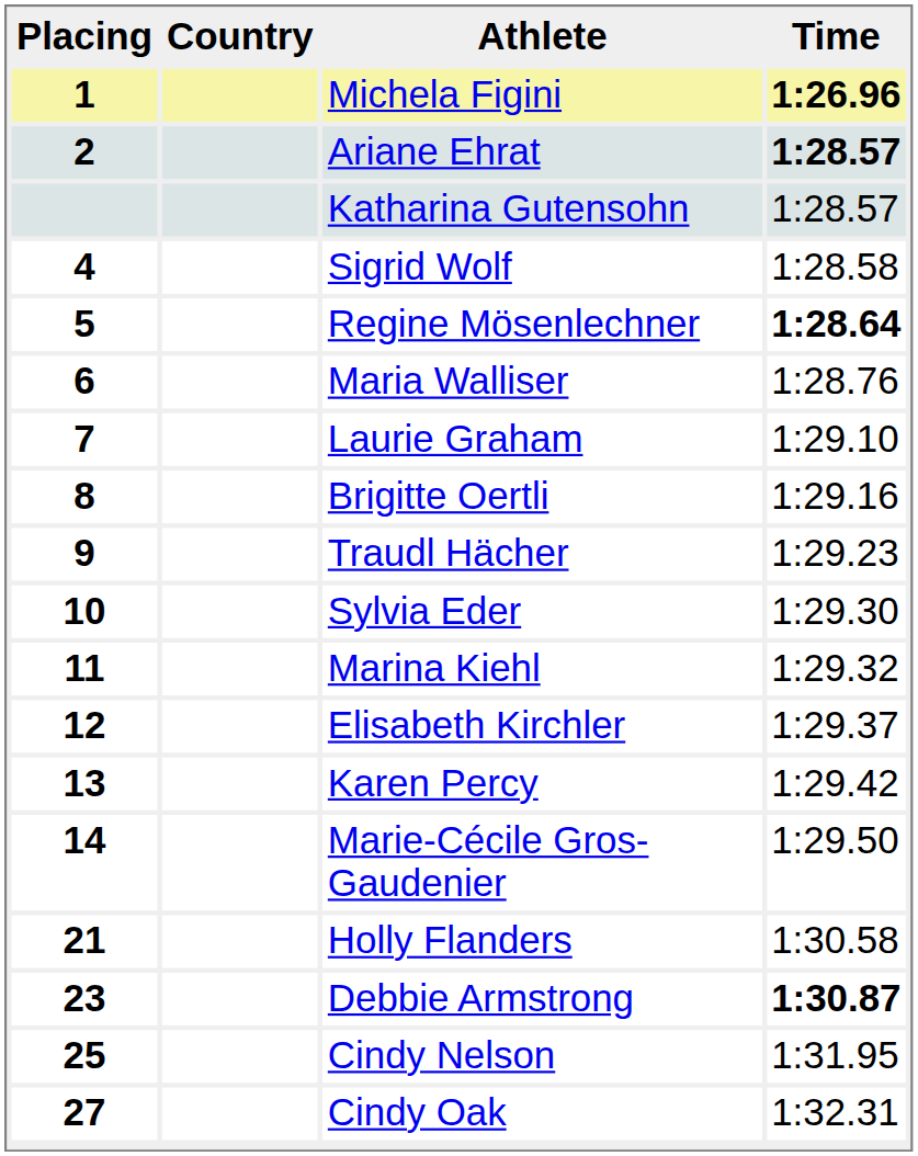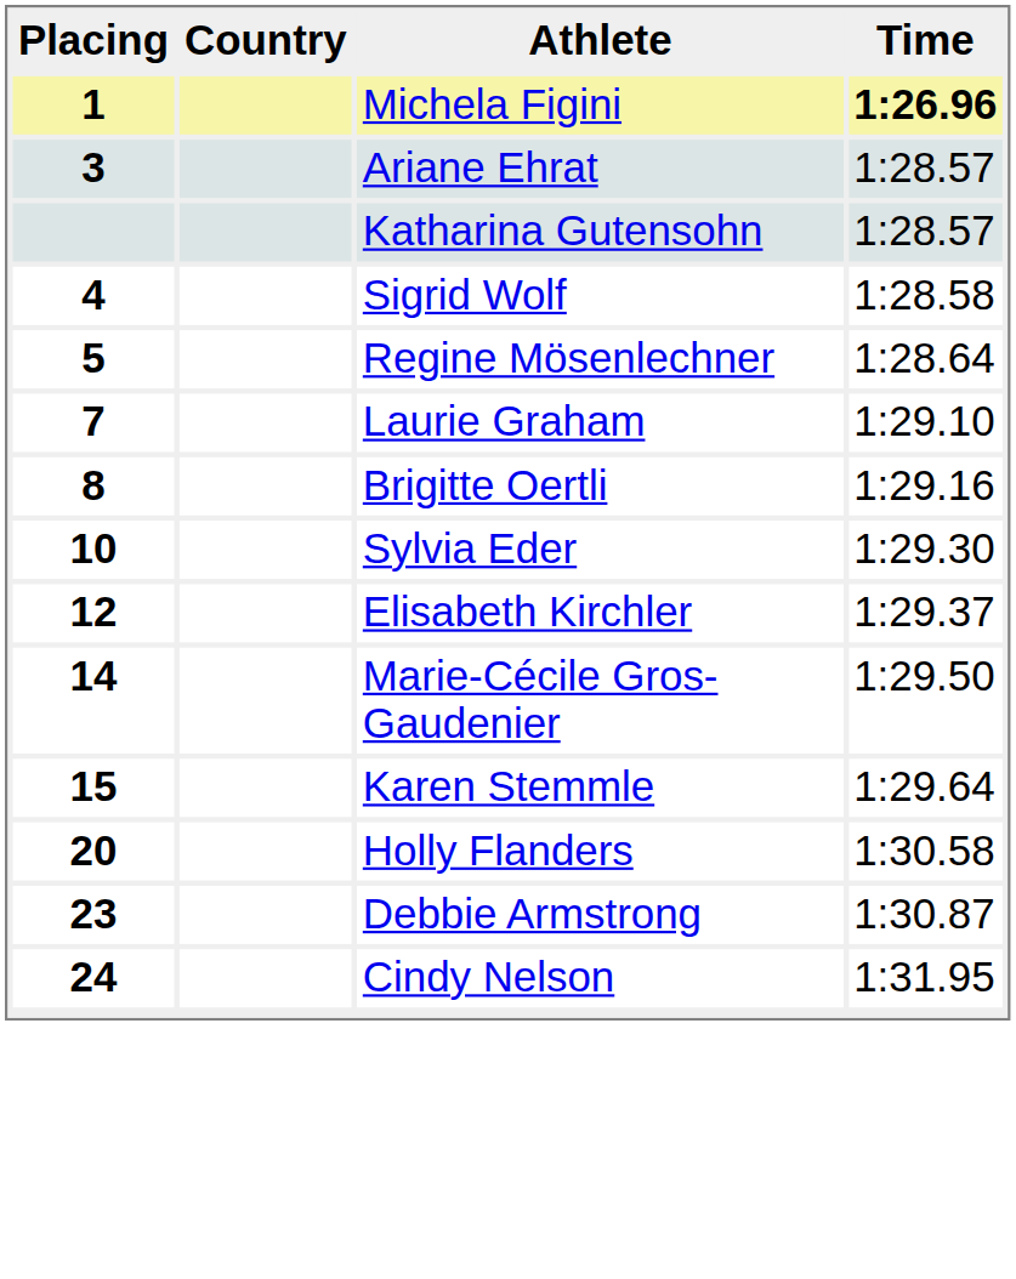 <table style="border-style:solid;border-width:1px;border-color:#808080;background-color:#EFEFEF" cellspacing="2" cellpadding="2" width="380px">
 <tr bgcolor="#EFEFEF">
 <th>Placing</th>
 <th>Country</th>
 <th>Athlete</th>
 <th>Time</th>
 </tr>
 <tr align="center" valign="top" bgcolor="#F7F6A8">
 <th>1</th>
 <td></td>
 <td align="left"><a href='#'>Michela Figini</a></td>
 <td align="left"><strong>1:26.96</strong></td>
 </tr>
 <tr align="center" valign="top" bgcolor="#DCE5E5">
-<th>2</th>
+<th>3</th>
 <td></td>
 <td align="left"><a href='#'>Ariane Ehrat</a></td>
-<td align="left"><strong>1:28.57</strong></td>
+<td align="left">1:28.57</td>
 </tr>
 <tr align="center" valign="top" bgcolor="#DCE5E5">
 <th></th>
 <td></td>
 <td align="left"><a href='#'>Katharina Gutensohn</a></td>
 <td align="left">1:28.57</td>
 </tr>
 <tr align="center" valign="top" bgcolor="#FFFFFF">
 <th>4</th>
 <td></td>
 <td align="left"><a href='#'>Sigrid Wolf</a></td>
 <td align="left">1:28.58</td>
 </tr>
 <tr align="center" valign="top" bgcolor="#FFFFFF">
 <th>5</th>
 <td></td>
 <td align="left"><a href='#'>Regine Mösenlechner</a></td>
-<td align="left"><strong>1:28.64</strong></td>
-</tr>
-<tr align="center" valign="top" bgcolor="#FFFFFF">
-<th>6</th>
-<td></td>
-<td align="left"><a href='#'>Maria Walliser</a></td>
-<td align="left">1:28.76</td>
+<td align="left">1:28.64</td>
 </tr>
 <tr align="center" valign="top" bgcolor="#FFFFFF">
 <th>7</th>
 <td></td>
 <td align="left"><a href='#'>Laurie Graham</a></td>
 <td align="left">1:29.10</td>
 </tr>
 <tr align="center" valign="top" bgcolor="#FFFFFF">
 <th>8</th>
 <td></td>
 <td align="left"><a href='#'>Brigitte Oertli</a></td>
 <td align="left">1:29.16</td>
 </tr>
 <tr align="center" valign="top" bgcolor="#FFFFFF">
-<th>9</th>
-<td></td>
-<td align="left"><a href='#'>Traudl Hächer</a></td>
-<td align="left">1:29.23</td>
-</tr>
-<tr align="center" valign="top" bgcolor="#FFFFFF">
 <th>10</th>
 <td></td>
 <td align="left"><a href='#'>Sylvia Eder</a></td>
 <td align="left">1:29.30</td>
-</tr>
-<tr align="center" valign="top" bgcolor="#FFFFFF">
-<th>11</th>
-<td></td>
-<td align="left"><a href='#'>Marina Kiehl</a></td>
-<td align="left">1:29.32</td>
 </tr>
 <tr align="center" valign="top" bgcolor="#FFFFFF">
 <th>12</th>
 <td></td>
 <td align="left"><a href='#'>Elisabeth Kirchler</a></td>
 <td align="left">1:29.37</td>
 </tr>
 <tr align="center" valign="top" bgcolor="#FFFFFF">
-<th>13</th>
-<td></td>
-<td align="left"><a href='#'>Karen Percy</a></td>
-<td align="left">1:29.42</td>
-</tr>
-<tr align="center" valign="top" bgcolor="#FFFFFF">
 <th>14</th>
 <td></td>
 <td align="left"><a href='#'>Marie-Cécile Gros-Gaudenier</a></td>
 <td align="left">1:29.50</td>
 </tr>
 <tr align="center" valign="top" bgcolor="#FFFFFF">
-<th>21</th>
+<th>15</th>
+<td></td>
+<td align="left"><a href='#'>Karen Stemmle</a></td>
+<td align="left">1:29.64</td>
+</tr>
+<tr align="center" valign="top" bgcolor="#FFFFFF">
+<th>20</th>
 <td></td>
 <td align="left"><a href='#'>Holly Flanders</a></td>
 <td align="left">1:30.58</td>
 </tr>
 <tr align="center" valign="top" bgcolor="#FFFFFF">
 <th>23</th>
 <td></td>
 <td align="left"><a href='#'>Debbie Armstrong</a></td>
-<td align="left"><strong>1:30.87</strong></td>
+<td align="left">1:30.87</td>
 </tr>
 <tr align="center" valign="top" bgcolor="#FFFFFF">
-<th>25</th>
+<th>24</th>
 <td></td>
 <td align="left"><a href='#'>Cindy Nelson</a></td>
 <td align="left">1:31.95</td>
 </tr>
 <tr align="center" valign="top" bgcolor="#FFFFFF">
-<th>27</th>
-<td></td>
-<td align="left"><a href='#'>Cindy Oak</a></td>
-<td align="left">1:32.31</td>
-</tr>
-<tr align="center" valign="top" bgcolor="#FFFFFF">
 </tr>
 </table>
